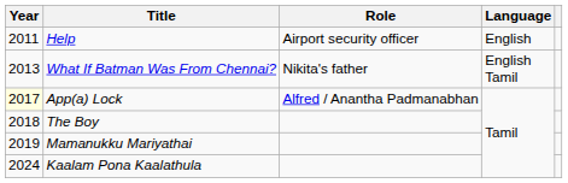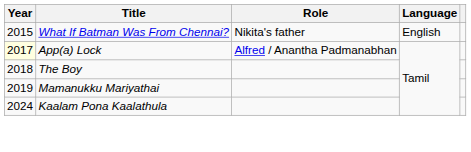 <table class="wikitable sortable">
 <tr>
 <th scope="col">Year</th>
 <th scope="col">Title</th>
 <th scope="col">Role</th>
 <th scope="col">Language</th>
 <th scope="col" class="unsortable"></th>
 </tr>
 <tr>
-<td>2011</td>
-<td><em><a href='#'>Help</a></em></td>
-<td>Airport security officer</td>
-<td>English</td>
-<td></td>
-</tr>
-<tr>
-<td>2013</td>
+<td>2015</td>
 <td><em><a href='#'>What If Batman Was From Chennai?</a></em></td>
 <td>Nikita's father</td>
-<td>English<br>Tamil</td>
+<td>English</td>
 <td></td>
 </tr>
 <tr>
 <td style="background: lightyellow;">2017</td>
 <td><em>App(a) Lock</em></td>
 <td><a href='#'>Alfred</a> / Anantha Padmanabhan</td>
 <td rowspan="4">Tamil</td>
 <td></td>
 </tr>
 <tr>
 <td>2018</td>
 <td><em>The Boy</em></td>
 <td></td>
 <td></td>
 </tr>
 <tr>
 <td>2019</td>
 <td><em>Mamanukku Mariyathai</em></td>
 <td></td>
 <td></td>
 </tr>
 <tr>
 <td>2024</td>
 <td><em>Kaalam Pona Kaalathula</em></td>
 <td></td>
 <td></td>
 </tr>
 </table>
